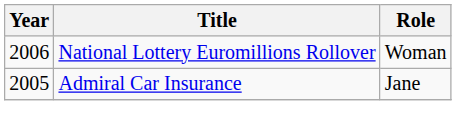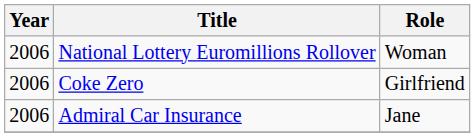 <table class="wikitable">
 <tr>
 <th>Year</th>
 <th>Title</th>
 <th>Role</th>
 </tr>
 <tr>
 <td>2006</td>
 <td><a href='#'>National Lottery Euromillions Rollover</a></td>
 <td>Woman</td>
 </tr>
 <tr>
-<td>2005</td>
+<td>2006</td>
+<td><a href='#'>Coke Zero</a></td>
+<td>Girlfriend</td>
+</tr>
+<tr>
+<td>2006</td>
 <td><a href='#'>Admiral Car Insurance</a></td>
 <td>Jane</td>
 </tr>
 <tr>
 </tr>
 </table>
